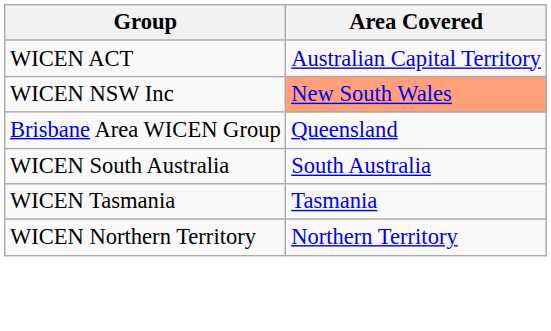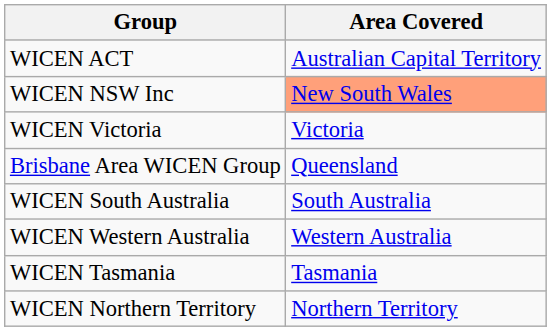 <table class="wikitable">
 <tr>
 <th>Group</th>
 <th>Area Covered</th>
 </tr>
 <tr>
 <td>WICEN ACT</td>
 <td><a href='#'>Australian Capital Territory</a></td>
 </tr>
 <tr>
 <td>WICEN NSW Inc</td>
 <td style="background: lightsalmon;"><a href='#'>New South Wales</a></td>
 </tr>
 <tr>
+<td>WICEN Victoria</td>
+<td><a href='#'>Victoria</a></td>
+</tr>
+<tr>
 <td><a href='#'>Brisbane</a> Area WICEN Group</td>
 <td><a href='#'>Queensland</a></td>
 </tr>
 <tr>
 <td>WICEN South Australia</td>
 <td><a href='#'>South Australia</a></td>
+</tr>
+<tr>
+<td>WICEN Western Australia</td>
+<td><a href='#'>Western Australia</a></td>
 </tr>
 <tr>
 <td>WICEN Tasmania</td>
 <td><a href='#'>Tasmania</a></td>
 </tr>
 <tr>
 <td>WICEN Northern Territory</td>
 <td><a href='#'>Northern Territory</a></td>
 </tr>
 </table>
